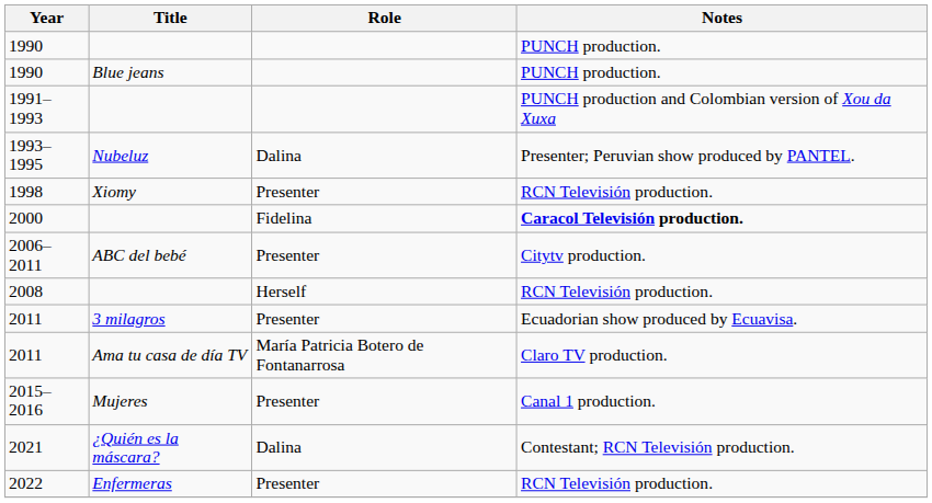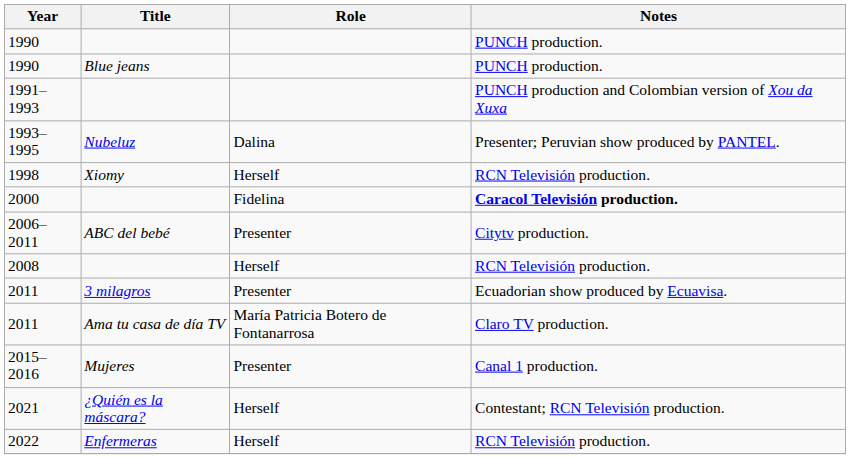 <table class="wikitable sortable">
 <tr>
 <th>Year</th>
 <th>Title</th>
 <th>Role</th>
 <th>Notes</th>
 </tr>
 <tr>
 <td>1990</td>
 <td><em></em></td>
 <td></td>
 <td><a href='#'>PUNCH</a> production.</td>
 </tr>
 <tr>
 <td>1990</td>
 <td><em>Blue jeans</em></td>
 <td></td>
 <td><a href='#'>PUNCH</a> production.</td>
 </tr>
 <tr>
 <td>1991–1993</td>
 <td><em></em></td>
 <td></td>
 <td><a href='#'>PUNCH</a> production and Colombian version of <em><a href='#'>Xou da Xuxa</a></em></td>
 </tr>
 <tr>
 <td>1993–1995</td>
 <td><em><a href='#'>Nubeluz</a></em></td>
 <td>Dalina</td>
 <td>Presenter; Peruvian show produced by <a href='#'>PANTEL</a>.</td>
 </tr>
 <tr>
 <td>1998</td>
 <td><em>Xiomy</em></td>
-<td>Presenter</td>
+<td>Herself</td>
 <td><a href='#'>RCN Televisión</a> production.</td>
 </tr>
 <tr>
 <td>2000</td>
 <td><em></em></td>
 <td>Fidelina</td>
 <td><strong><a href='#'>Caracol Televisión</a> production.</strong></td>
 </tr>
 <tr>
 <td>2006–2011</td>
 <td><em>ABC del bebé</em></td>
 <td>Presenter</td>
 <td><a href='#'>Citytv</a> production.</td>
 </tr>
 <tr>
 <td>2008</td>
 <td><em></em></td>
 <td>Herself</td>
 <td><a href='#'>RCN Televisión</a> production.</td>
 </tr>
 <tr>
 <td>2011</td>
 <td><em><a href='#'>3 milagros</a></em></td>
 <td>Presenter</td>
 <td>Ecuadorian show produced by <a href='#'>Ecuavisa</a>.</td>
 </tr>
 <tr>
 <td>2011</td>
 <td><em>Ama tu casa de día TV</em></td>
 <td>María Patricia Botero de Fontanarrosa</td>
 <td><a href='#'>Claro TV</a> production.</td>
 </tr>
 <tr>
 <td>2015–2016</td>
 <td><em>Mujeres</em></td>
 <td>Presenter</td>
 <td><a href='#'>Canal 1</a> production.</td>
 </tr>
 <tr>
 <td>2021</td>
 <td><em><a href='#'>¿Quién es la máscara?</a></em></td>
-<td>Dalina</td>
+<td>Herself</td>
 <td>Contestant; <a href='#'>RCN Televisión</a> production.</td>
 </tr>
 <tr>
 <td>2022</td>
 <td><em><a href='#'>Enfermeras</a></em></td>
-<td>Presenter</td>
+<td>Herself</td>
 <td><a href='#'>RCN Televisión</a> production.</td>
 </tr>
 <tr>
 </tr>
 </table>
